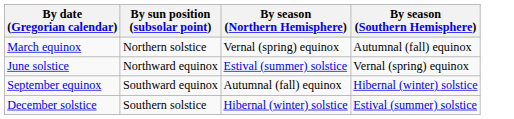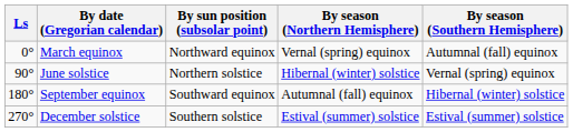 <table class="wikitable">
 <tr>
+<th><a href='#'>Ls</a></th>
 <th>By date<br>(<a href='#'>Gregorian calendar</a>)</th>
 <th>By sun position<br>(<a href='#'>subsolar point</a>)</th>
 <th>By season<br>(<a href='#'>Northern Hemisphere</a>)</th>
 <th>By season<br>(<a href='#'>Southern Hemisphere</a>)</th>
 </tr>
 <tr>
+<td style="text-align: right;">0°</td>
 <td><a href='#'>March equinox</a></td>
-<td>Northern solstice</td>
+<td>Northward equinox</td>
 <td>Vernal (spring) equinox</td>
 <td>Autumnal (fall) equinox</td>
 </tr>
 <tr>
+<td style="text-align: right;">90°</td>
 <td><a href='#'>June solstice</a></td>
-<td>Northward equinox</td>
-<td><a href='#'>Estival (summer) solstice</a></td>
+<td>Northern solstice</td>
+<td><a href='#'>Hibernal (winter) solstice</a></td>
 <td>Vernal (spring) equinox</td>
 </tr>
 <tr>
+<td style="text-align: right;">180°</td>
 <td><a href='#'>September equinox</a></td>
 <td>Southward equinox</td>
 <td>Autumnal (fall) equinox</td>
 <td><a href='#'>Hibernal (winter) solstice</a></td>
 </tr>
 <tr>
+<td style="text-align: right;">270°</td>
 <td><a href='#'>December solstice</a></td>
 <td>Southern solstice</td>
-<td><a href='#'>Hibernal (winter) solstice</a></td>
+<td><a href='#'>Estival (summer) solstice</a></td>
 <td><a href='#'>Estival (summer) solstice</a></td>
 </tr>
 </table>
